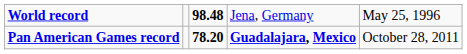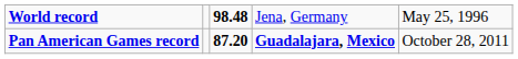 <table class="wikitable">
 <tr>
 <td><strong><a href='#'>World record</a></strong></td>
 <td></td>
 <td><strong>98.48</strong></td>
 <td><a href='#'>Jena</a>, <a href='#'>Germany</a></td>
 <td>May 25, 1996</td>
 </tr>
 <tr>
 <td><strong><a href='#'>Pan American Games record</a></strong></td>
 <td></td>
-<td><strong>78.20</strong></td>
+<td><strong>87.20</strong></td>
 <td><strong><a href='#'>Guadalajara</a>, <a href='#'>Mexico</a></strong></td>
 <td>October 28, 2011</td>
 </tr>
 </table>
